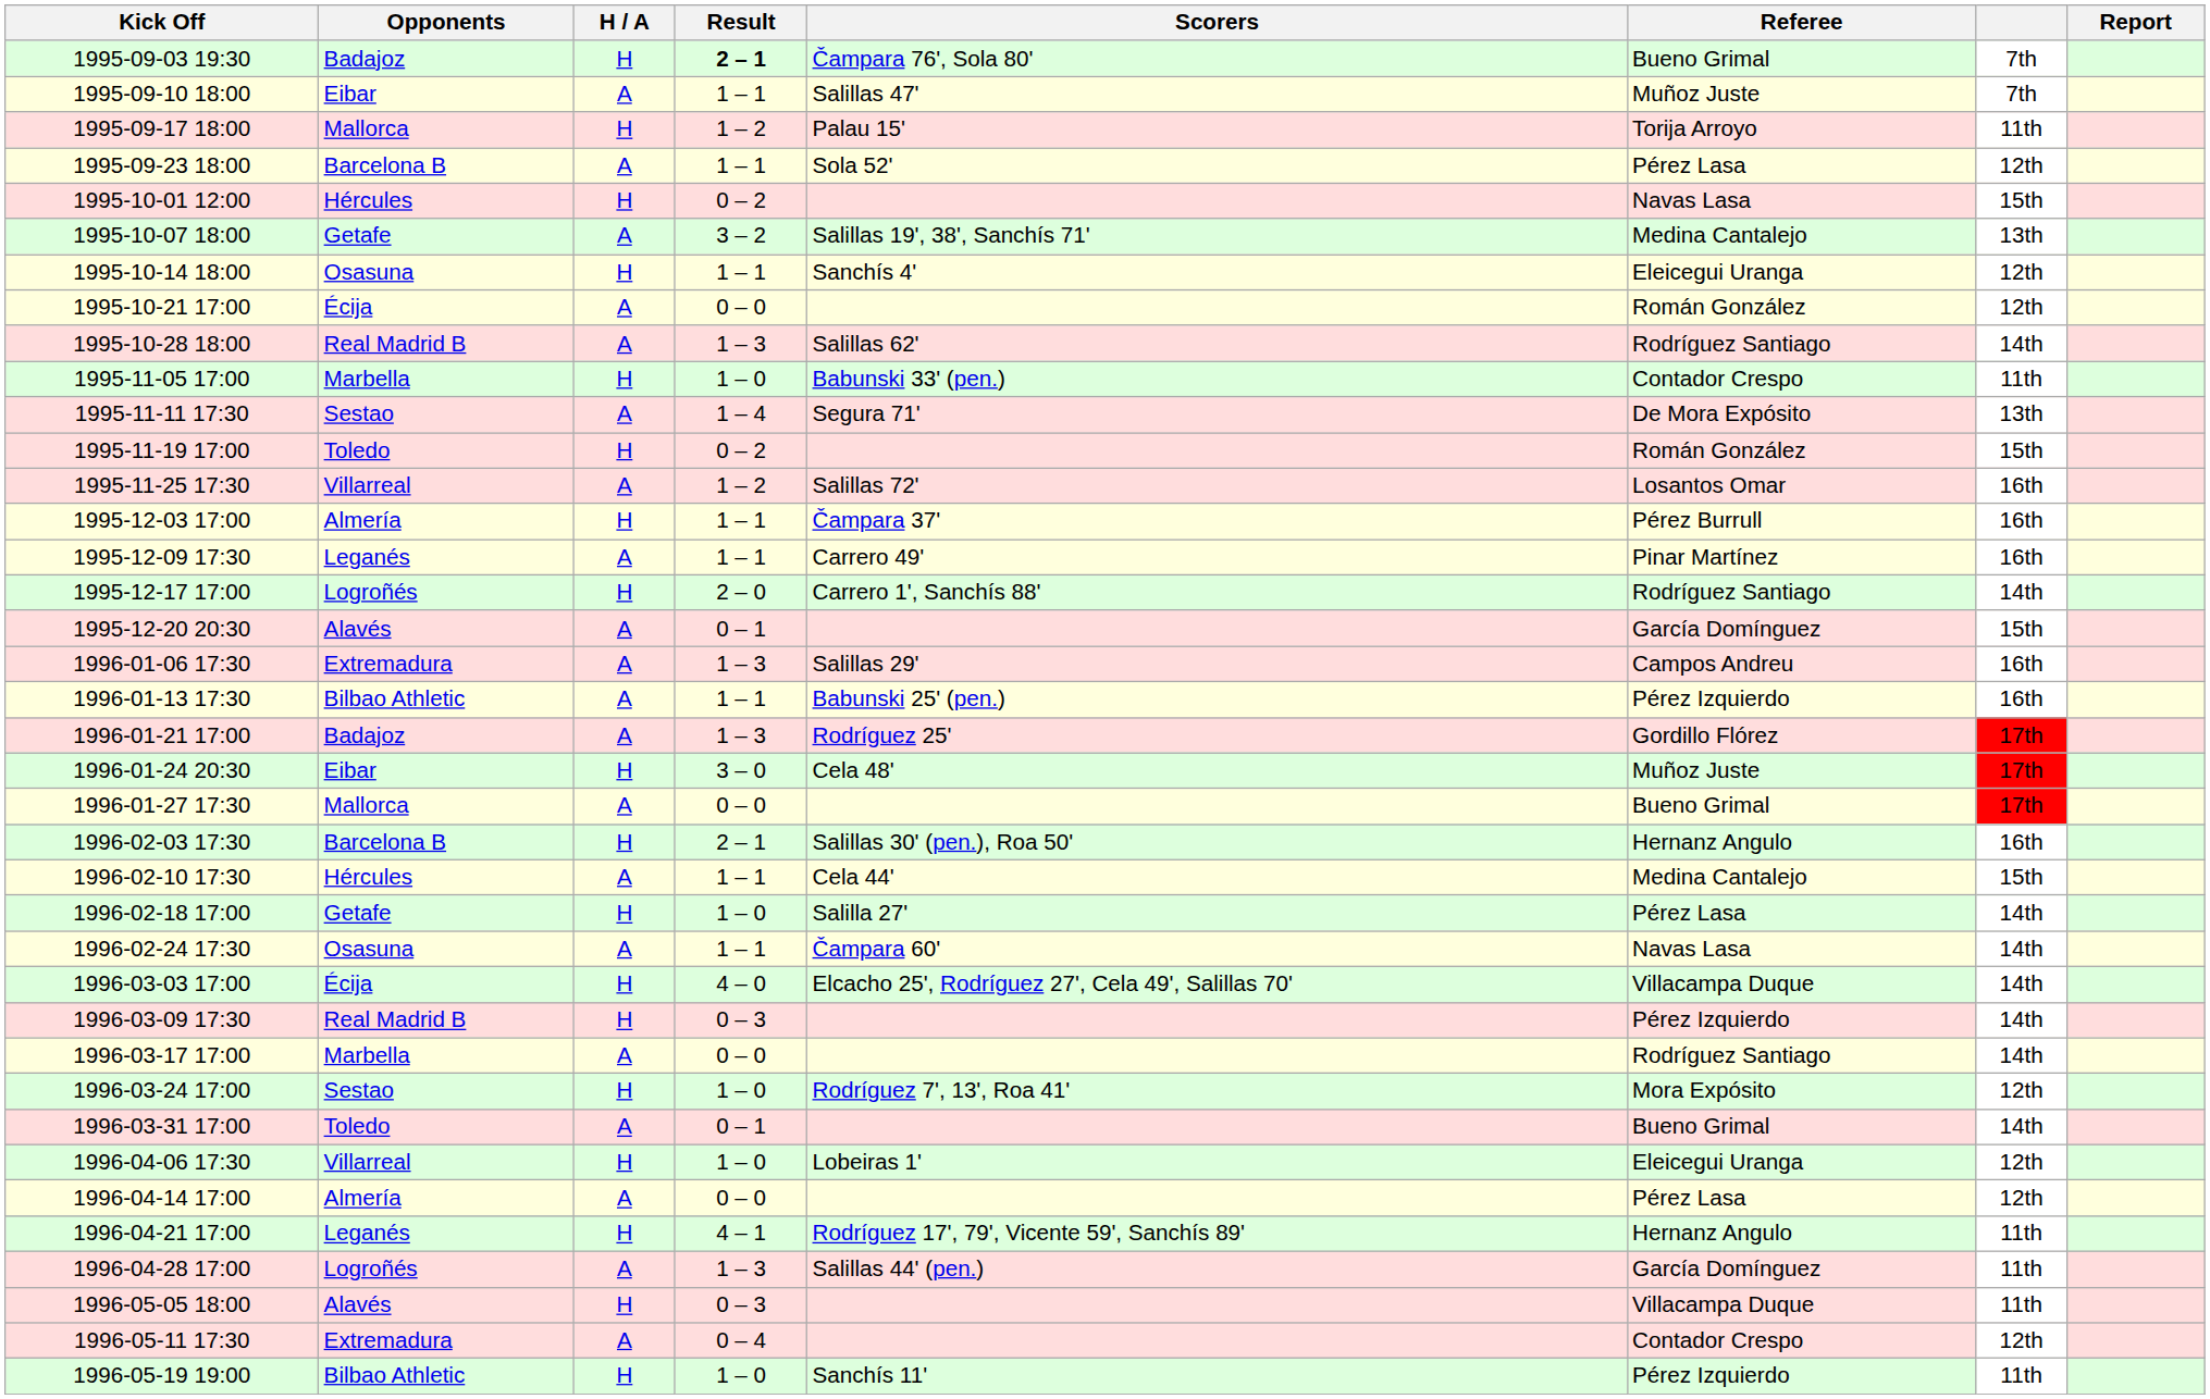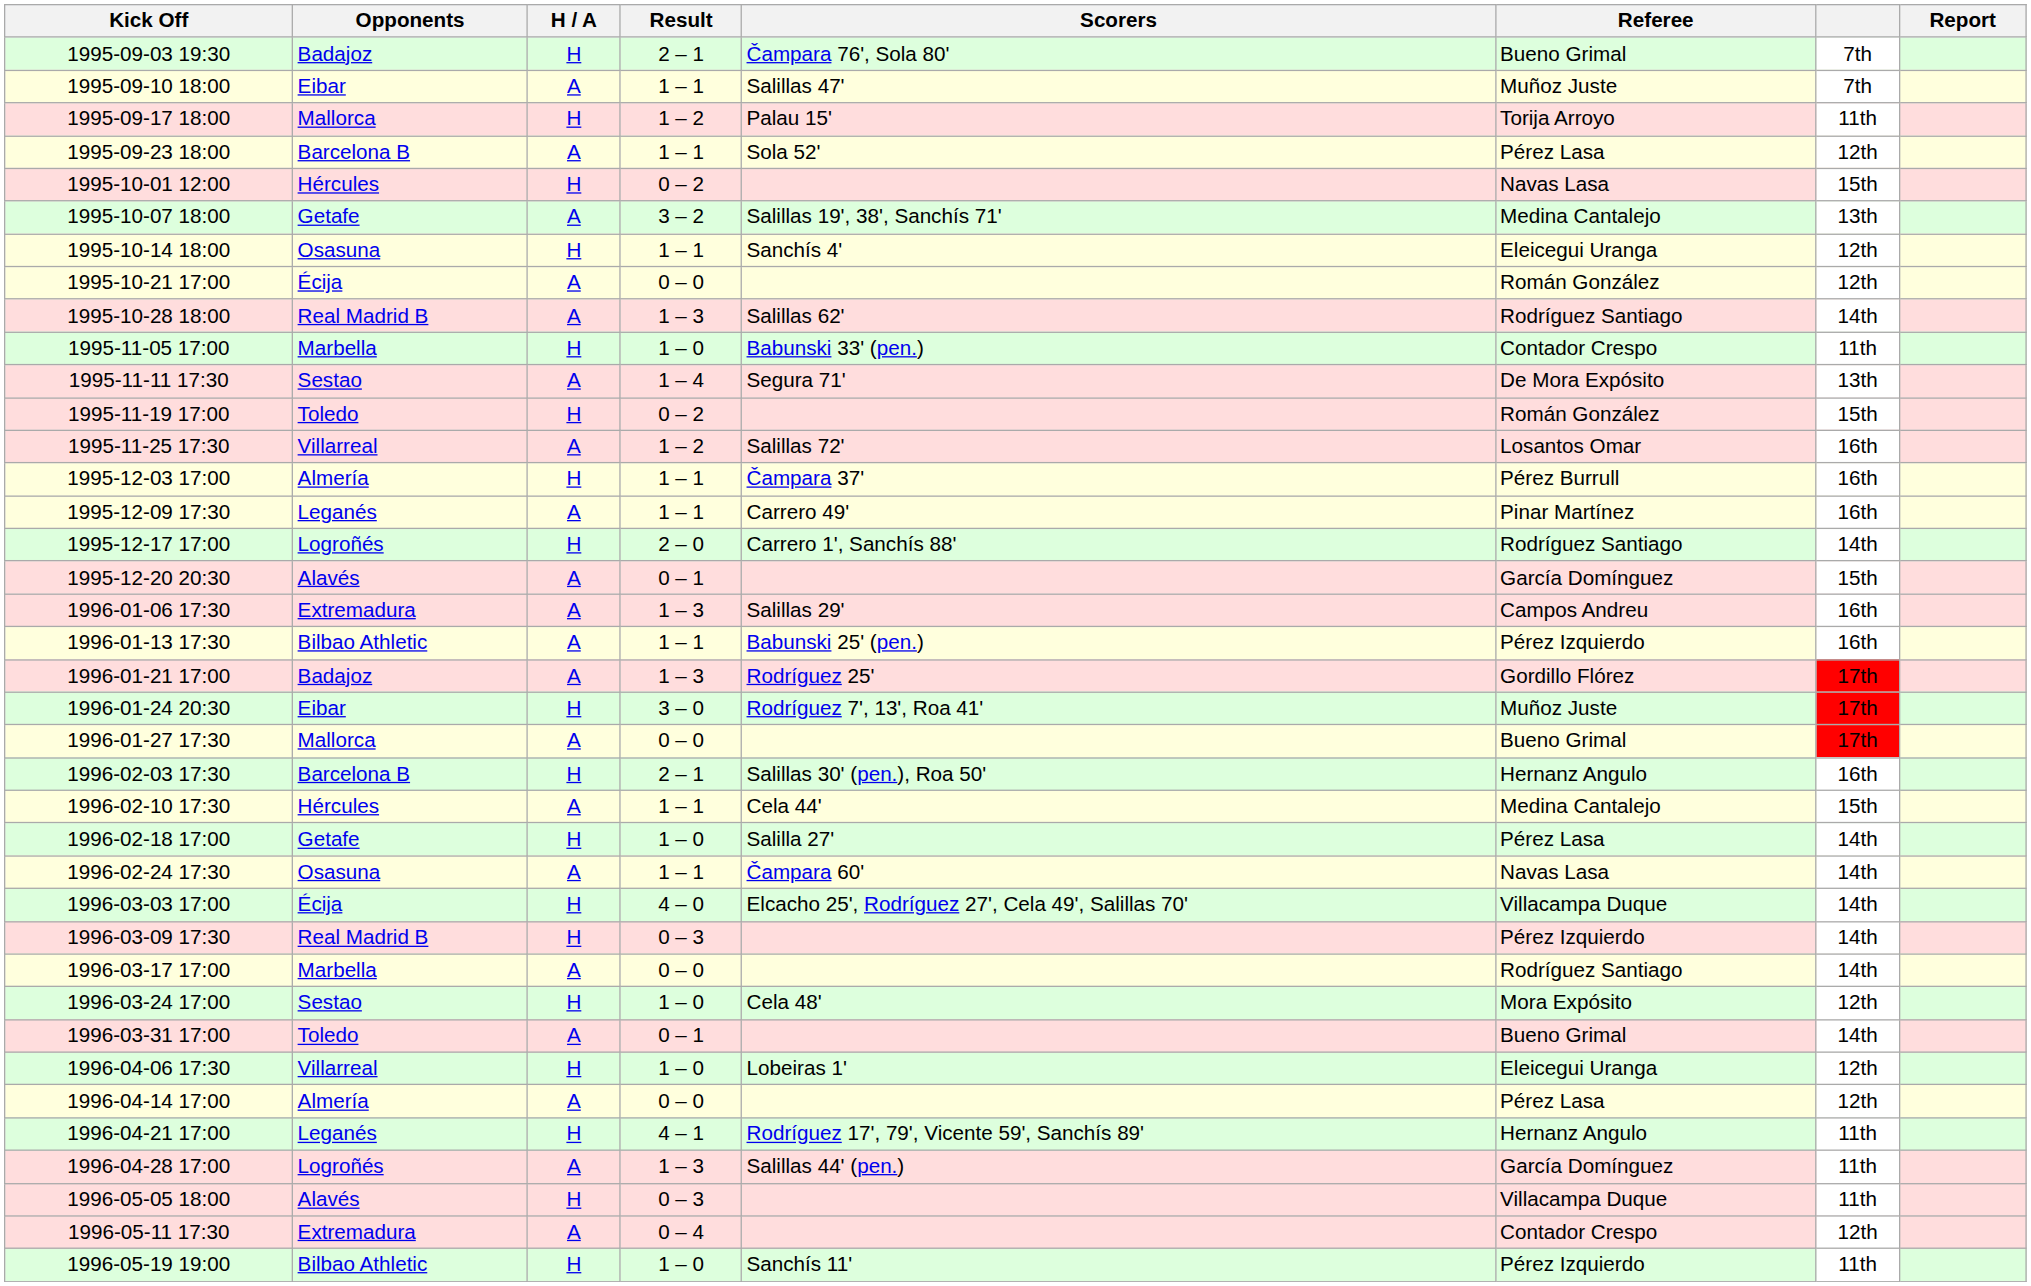 <table class="wikitable" style="width:99%;">
 <tr style="background:#f0f6ff;">
 <th>Kick Off</th>
 <th>Opponents</th>
 <th>H / A</th>
 <th>Result</th>
 <th>Scorers</th>
 <th>Referee</th>
 <th></th>
 <th>Report</th>
 </tr>
 <tr bgcolor="#ddffdd">
 <td align=center>1995-09-03 19:30</td>
 <td><a href='#'>Badajoz</a></td>
 <td align=center><a href='#'>H</a></td>
-<td align=center><strong>2 – 1</strong></td>
+<td align=center>2 – 1</td>
 <td><a href='#'>Čampara</a> 76', Sola 80'</td>
 <td>Bueno Grimal</td>
 <td align=center bgcolor=white>7th</td>
 <td align=center></td>
 </tr>
 <tr bgcolor="#ffffdd">
 <td align=center>1995-09-10 18:00</td>
 <td><a href='#'>Eibar</a></td>
 <td align=center><a href='#'>A</a></td>
 <td align=center>1 – 1</td>
 <td>Salillas 47'</td>
 <td>Muñoz Juste</td>
 <td align=center bgcolor=white>7th</td>
 <td align=center></td>
 </tr>
 <tr bgcolor="#ffdddd">
 <td align=center>1995-09-17 18:00</td>
 <td><a href='#'>Mallorca</a></td>
 <td align=center><a href='#'>H</a></td>
 <td align=center>1 – 2</td>
 <td>Palau 15'</td>
 <td>Torija Arroyo</td>
 <td align=center bgcolor=white>11th</td>
 <td align=center></td>
 </tr>
 <tr bgcolor="#ffffdd">
 <td align=center>1995-09-23 18:00</td>
 <td><a href='#'>Barcelona B</a></td>
 <td align=center><a href='#'>A</a></td>
 <td align=center>1 – 1</td>
 <td>Sola 52'</td>
 <td>Pérez Lasa</td>
 <td align=center bgcolor=white>12th</td>
 <td align=center></td>
 </tr>
 <tr bgcolor="#ffdddd">
 <td align=center>1995-10-01 12:00</td>
 <td><a href='#'>Hércules</a></td>
 <td align=center><a href='#'>H</a></td>
 <td align=center>0 – 2</td>
 <td></td>
 <td>Navas Lasa</td>
 <td align=center bgcolor=white>15th</td>
 <td align=center></td>
 </tr>
 <tr bgcolor="#ddffdd">
 <td align=center>1995-10-07 18:00</td>
 <td><a href='#'>Getafe</a></td>
 <td align=center><a href='#'>A</a></td>
 <td align=center>3 – 2</td>
 <td>Salillas 19', 38', Sanchís 71'</td>
 <td>Medina Cantalejo</td>
 <td align=center bgcolor=white>13th</td>
 <td align=center></td>
 </tr>
 <tr bgcolor="#ffffdd">
 <td align=center>1995-10-14 18:00</td>
 <td><a href='#'>Osasuna</a></td>
 <td align=center><a href='#'>H</a></td>
 <td align=center>1 – 1</td>
 <td>Sanchís 4'</td>
 <td>Eleicegui Uranga</td>
 <td align=center bgcolor=white>12th</td>
 <td align=center></td>
 </tr>
 <tr bgcolor="#ffffdd">
 <td align=center>1995-10-21 17:00</td>
 <td><a href='#'>Écija</a></td>
 <td align=center><a href='#'>A</a></td>
 <td align=center>0 – 0</td>
 <td></td>
 <td>Román González</td>
 <td align=center bgcolor=white>12th</td>
 <td align=center></td>
 </tr>
 <tr bgcolor="#ffdddd">
 <td align=center>1995-10-28 18:00</td>
 <td><a href='#'>Real Madrid B</a></td>
 <td align=center><a href='#'>A</a></td>
 <td align=center>1 – 3</td>
 <td>Salillas 62'</td>
 <td>Rodríguez Santiago</td>
 <td align=center bgcolor=white>14th</td>
 <td align=center></td>
 </tr>
 <tr bgcolor="#ddffdd">
 <td align=center>1995-11-05 17:00</td>
 <td><a href='#'>Marbella</a></td>
 <td align=center><a href='#'>H</a></td>
 <td align=center>1 – 0</td>
 <td><a href='#'>Babunski</a> 33' (<a href='#'>pen.</a>)</td>
 <td>Contador Crespo</td>
 <td align=center bgcolor=white>11th</td>
 <td align=center></td>
 </tr>
 <tr bgcolor="#ffdddd">
 <td align=center>1995-11-11 17:30</td>
 <td><a href='#'>Sestao</a></td>
 <td align=center><a href='#'>A</a></td>
 <td align=center>1 – 4</td>
 <td>Segura 71'</td>
 <td>De Mora Expósito</td>
 <td align=center bgcolor=white>13th</td>
 <td align=center></td>
 </tr>
 <tr bgcolor="#ffdddd">
 <td align=center>1995-11-19 17:00</td>
 <td><a href='#'>Toledo</a></td>
 <td align=center><a href='#'>H</a></td>
 <td align=center>0 – 2</td>
 <td></td>
 <td>Román González</td>
 <td align=center bgcolor=white>15th</td>
 <td align=center></td>
 </tr>
 <tr bgcolor="#ffdddd">
 <td align=center>1995-11-25 17:30</td>
 <td><a href='#'>Villarreal</a></td>
 <td align=center><a href='#'>A</a></td>
 <td align=center>1 – 2</td>
 <td>Salillas 72'</td>
 <td>Losantos Omar</td>
 <td align=center bgcolor=white>16th</td>
 <td align=center></td>
 </tr>
 <tr bgcolor="#ffffdd">
 <td align=center>1995-12-03 17:00</td>
 <td><a href='#'>Almería</a></td>
 <td align=center><a href='#'>H</a></td>
 <td align=center>1 – 1</td>
 <td><a href='#'>Čampara</a> 37'</td>
 <td>Pérez Burrull</td>
 <td align=center bgcolor=white>16th</td>
 <td align=center></td>
 </tr>
 <tr bgcolor="#ffffdd">
 <td align=center>1995-12-09 17:30</td>
 <td><a href='#'>Leganés</a></td>
 <td align=center><a href='#'>A</a></td>
 <td align=center>1 – 1</td>
 <td>Carrero 49'</td>
 <td>Pinar Martínez</td>
 <td align=center bgcolor=white>16th</td>
 <td align=center></td>
 </tr>
 <tr bgcolor="#ddffdd">
 <td align=center>1995-12-17 17:00</td>
 <td><a href='#'>Logroñés</a></td>
 <td align=center><a href='#'>H</a></td>
 <td align=center>2 – 0</td>
 <td>Carrero 1', Sanchís 88'</td>
 <td>Rodríguez Santiago</td>
 <td align=center bgcolor=white>14th</td>
 <td align=center></td>
 </tr>
 <tr bgcolor="#ffdddd">
 <td align=center>1995-12-20 20:30</td>
 <td><a href='#'>Alavés</a></td>
 <td align=center><a href='#'>A</a></td>
 <td align=center>0 – 1</td>
 <td></td>
 <td>García Domínguez</td>
 <td align=center bgcolor=white>15th</td>
 <td align=center></td>
 </tr>
 <tr bgcolor="#ffdddd">
 <td align=center>1996-01-06 17:30</td>
 <td><a href='#'>Extremadura</a></td>
 <td align=center><a href='#'>A</a></td>
 <td align=center>1 – 3</td>
 <td>Salillas 29'</td>
 <td>Campos Andreu</td>
 <td align=center bgcolor=white>16th</td>
 <td align=center></td>
 </tr>
 <tr bgcolor="#ffffdd">
 <td align=center>1996-01-13 17:30</td>
 <td><a href='#'>Bilbao Athletic</a></td>
 <td align=center><a href='#'>A</a></td>
 <td align=center>1 – 1</td>
 <td><a href='#'>Babunski</a> 25' (<a href='#'>pen.</a>)</td>
 <td>Pérez Izquierdo</td>
 <td align=center bgcolor=white>16th</td>
 <td align=center></td>
 </tr>
 <tr bgcolor="#ffdddd">
 <td align=center>1996-01-21 17:00</td>
 <td><a href='#'>Badajoz</a></td>
 <td align=center><a href='#'>A</a></td>
 <td align=center>1 – 3</td>
 <td><a href='#'>Rodríguez</a> 25'</td>
 <td>Gordillo Flórez</td>
 <td align=center bgcolor=red>17th</td>
 <td align=center></td>
 </tr>
 <tr bgcolor="#ddffdd">
 <td align=center>1996-01-24 20:30</td>
 <td><a href='#'>Eibar</a></td>
 <td align=center><a href='#'>H</a></td>
 <td align=center>3 – 0</td>
-<td>Cela 48'</td>
+<td><a href='#'>Rodríguez</a> 7', 13', Roa 41'</td>
 <td>Muñoz Juste</td>
 <td align=center bgcolor=red>17th</td>
 <td align=center></td>
 </tr>
 <tr bgcolor="#ffffdd">
 <td align=center>1996-01-27 17:30</td>
 <td><a href='#'>Mallorca</a></td>
 <td align=center><a href='#'>A</a></td>
 <td align=center>0 – 0</td>
 <td></td>
 <td>Bueno Grimal</td>
 <td align=center bgcolor=red>17th</td>
 <td align=center></td>
 </tr>
 <tr bgcolor="#ddffdd">
 <td align=center>1996-02-03 17:30</td>
 <td><a href='#'>Barcelona B</a></td>
 <td align=center><a href='#'>H</a></td>
 <td align=center>2 – 1</td>
 <td>Salillas 30' (<a href='#'>pen.</a>), Roa 50'</td>
 <td>Hernanz Angulo</td>
 <td align=center bgcolor=white>16th</td>
 <td align=center></td>
 </tr>
 <tr bgcolor="#ffffdd">
 <td align=center>1996-02-10 17:30</td>
 <td><a href='#'>Hércules</a></td>
 <td align=center><a href='#'>A</a></td>
 <td align=center>1 – 1</td>
 <td>Cela 44'</td>
 <td>Medina Cantalejo</td>
 <td align=center bgcolor=white>15th</td>
 <td align=center></td>
 </tr>
 <tr bgcolor="#ddffdd">
 <td align=center>1996-02-18 17:00</td>
 <td><a href='#'>Getafe</a></td>
 <td align=center><a href='#'>H</a></td>
 <td align=center>1 – 0</td>
 <td>Salilla 27'</td>
 <td>Pérez Lasa</td>
 <td align=center bgcolor=white>14th</td>
 <td align=center></td>
 </tr>
 <tr bgcolor="#ffffdd">
 <td align=center>1996-02-24 17:30</td>
 <td><a href='#'>Osasuna</a></td>
 <td align=center><a href='#'>A</a></td>
 <td align=center>1 – 1</td>
 <td><a href='#'>Čampara</a> 60'</td>
 <td>Navas Lasa</td>
 <td align=center bgcolor=white>14th</td>
 <td align=center></td>
 </tr>
 <tr bgcolor="#ddffdd">
 <td align=center>1996-03-03 17:00</td>
 <td><a href='#'>Écija</a></td>
 <td align=center><a href='#'>H</a></td>
 <td align=center>4 – 0</td>
 <td>Elcacho 25', <a href='#'>Rodríguez</a> 27', Cela 49', Salillas 70'</td>
 <td>Villacampa Duque</td>
 <td align=center bgcolor=white>14th</td>
 <td align=center></td>
 </tr>
 <tr bgcolor="#ffdddd">
 <td align=center>1996-03-09 17:30</td>
 <td><a href='#'>Real Madrid B</a></td>
 <td align=center><a href='#'>H</a></td>
 <td align=center>0 – 3</td>
 <td></td>
 <td>Pérez Izquierdo</td>
 <td align=center bgcolor=white>14th</td>
 <td align=center></td>
 </tr>
 <tr bgcolor="#ffffdd">
 <td align=center>1996-03-17 17:00</td>
 <td><a href='#'>Marbella</a></td>
 <td align=center><a href='#'>A</a></td>
 <td align=center>0 – 0</td>
 <td></td>
 <td>Rodríguez Santiago</td>
 <td align=center bgcolor=white>14th</td>
 <td align=center></td>
 </tr>
 <tr bgcolor="#ddffdd">
 <td align=center>1996-03-24 17:00</td>
 <td><a href='#'>Sestao</a></td>
 <td align=center><a href='#'>H</a></td>
 <td align=center>1 – 0</td>
-<td><a href='#'>Rodríguez</a> 7', 13', Roa 41'</td>
+<td>Cela 48'</td>
 <td>Mora Expósito</td>
 <td align=center bgcolor=white>12th</td>
 <td align=center></td>
 </tr>
 <tr bgcolor="#ffdddd">
 <td align=center>1996-03-31 17:00</td>
 <td><a href='#'>Toledo</a></td>
 <td align=center><a href='#'>A</a></td>
 <td align=center>0 – 1</td>
 <td></td>
 <td>Bueno Grimal</td>
 <td align=center bgcolor=white>14th</td>
 <td align=center></td>
 </tr>
 <tr bgcolor="#ddffdd">
 <td align=center>1996-04-06 17:30</td>
 <td><a href='#'>Villarreal</a></td>
 <td align=center><a href='#'>H</a></td>
 <td align=center>1 – 0</td>
 <td>Lobeiras 1'</td>
 <td>Eleicegui Uranga</td>
 <td align=center bgcolor=white>12th</td>
 <td align=center></td>
 </tr>
 <tr bgcolor="#ffffdd">
 <td align=center>1996-04-14 17:00</td>
 <td><a href='#'>Almería</a></td>
 <td align=center><a href='#'>A</a></td>
 <td align=center>0 – 0</td>
 <td></td>
 <td>Pérez Lasa</td>
 <td align=center bgcolor=white>12th</td>
 <td align=center></td>
 </tr>
 <tr bgcolor="#ddffdd">
 <td align=center>1996-04-21 17:00</td>
 <td><a href='#'>Leganés</a></td>
 <td align=center><a href='#'>H</a></td>
 <td align=center>4 – 1</td>
 <td><a href='#'>Rodríguez</a> 17', 79', Vicente 59', Sanchís 89'</td>
 <td>Hernanz Angulo</td>
 <td align=center bgcolor=white>11th</td>
 <td align=center></td>
 </tr>
 <tr bgcolor="#ffdddd">
 <td align=center>1996-04-28 17:00</td>
 <td><a href='#'>Logroñés</a></td>
 <td align=center><a href='#'>A</a></td>
 <td align=center>1 – 3</td>
 <td>Salillas 44' (<a href='#'>pen.</a>)</td>
 <td>García Domínguez</td>
 <td align=center bgcolor=white>11th</td>
 <td align=center></td>
 </tr>
 <tr bgcolor="#ffdddd">
 <td align=center>1996-05-05 18:00</td>
 <td><a href='#'>Alavés</a></td>
 <td align=center><a href='#'>H</a></td>
 <td align=center>0 – 3</td>
 <td></td>
 <td>Villacampa Duque</td>
 <td align=center bgcolor=white>11th</td>
 <td align=center></td>
 </tr>
 <tr bgcolor="#ffdddd">
 <td align=center>1996-05-11 17:30</td>
 <td><a href='#'>Extremadura</a></td>
 <td align=center><a href='#'>A</a></td>
 <td align=center>0 – 4</td>
 <td></td>
 <td>Contador Crespo</td>
 <td align=center bgcolor=white>12th</td>
 <td align=center></td>
 </tr>
 <tr bgcolor="#ddffdd">
 <td align=center>1996-05-19 19:00</td>
 <td><a href='#'>Bilbao Athletic</a></td>
 <td align=center><a href='#'>H</a></td>
 <td align=center>1 – 0</td>
 <td>Sanchís 11'</td>
 <td>Pérez Izquierdo</td>
 <td align=center bgcolor=white>11th</td>
 <td align=center></td>
 </tr>
 </table>
